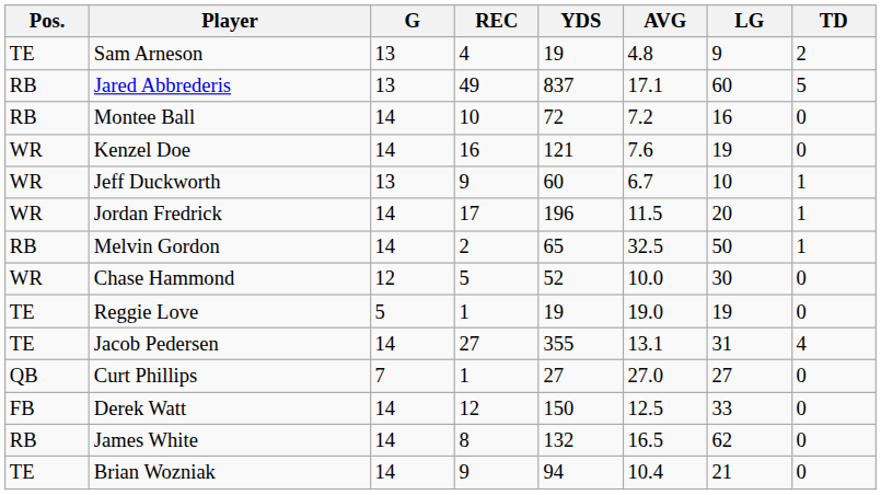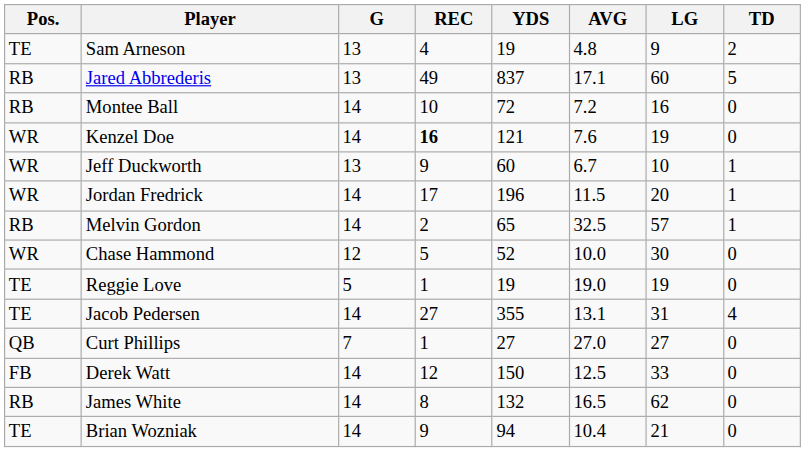 <table class="wikitable sortable">
 <tr>
 <th bgcolor="#DDDDFF" width="6%">Pos.</th>
 <th bgcolor="#DDDDFF" width="20%">Player</th>
 <th bgcolor="#DDDDFF" width="6%">G</th>
 <th bgcolor="#DDDDFF" width="6%">REC</th>
 <th bgcolor="#DDDDFF" width="6%">YDS</th>
 <th bgcolor="#DDDDFF" width="6%">AVG</th>
 <th bgcolor="#DDDDFF" width="6%">LG</th>
 <th bgcolor="#DDDDFF" width="6%">TD</th>
 </tr>
 <tr>
 <td>TE</td>
 <td>Sam Arneson</td>
 <td>13</td>
 <td>4</td>
 <td>19</td>
 <td>4.8</td>
 <td>9</td>
 <td>2</td>
 </tr>
 <tr>
 <td>RB</td>
 <td><a href='#'>Jared Abbrederis</a></td>
 <td>13</td>
 <td>49</td>
 <td>837</td>
 <td>17.1</td>
 <td>60</td>
 <td>5</td>
 </tr>
 <tr>
 <td>RB</td>
 <td>Montee Ball</td>
 <td>14</td>
 <td>10</td>
 <td>72</td>
 <td>7.2</td>
 <td>16</td>
 <td>0</td>
 </tr>
 <tr>
 <td>WR</td>
 <td>Kenzel Doe</td>
 <td>14</td>
-<td>16</td>
+<td><strong>16</strong></td>
 <td>121</td>
 <td>7.6</td>
 <td>19</td>
 <td>0</td>
 </tr>
 <tr>
 <td>WR</td>
 <td>Jeff Duckworth</td>
 <td>13</td>
 <td>9</td>
 <td>60</td>
 <td>6.7</td>
 <td>10</td>
 <td>1</td>
 </tr>
 <tr>
 <td>WR</td>
 <td>Jordan Fredrick</td>
 <td>14</td>
 <td>17</td>
 <td>196</td>
 <td>11.5</td>
 <td>20</td>
 <td>1</td>
 </tr>
 <tr>
 <td>RB</td>
 <td>Melvin Gordon</td>
 <td>14</td>
 <td>2</td>
 <td>65</td>
 <td>32.5</td>
-<td>50</td>
+<td>57</td>
 <td>1</td>
 </tr>
 <tr>
 <td>WR</td>
 <td>Chase Hammond</td>
 <td>12</td>
 <td>5</td>
 <td>52</td>
 <td>10.0</td>
 <td>30</td>
 <td>0</td>
 </tr>
 <tr>
 <td>TE</td>
 <td>Reggie Love</td>
 <td>5</td>
 <td>1</td>
 <td>19</td>
 <td>19.0</td>
 <td>19</td>
 <td>0</td>
 </tr>
 <tr>
 <td>TE</td>
 <td>Jacob Pedersen</td>
 <td>14</td>
 <td>27</td>
 <td>355</td>
 <td>13.1</td>
 <td>31</td>
 <td>4</td>
 </tr>
 <tr>
 <td>QB</td>
 <td>Curt Phillips</td>
 <td>7</td>
 <td>1</td>
 <td>27</td>
 <td>27.0</td>
 <td>27</td>
 <td>0</td>
 </tr>
 <tr>
 <td>FB</td>
 <td>Derek Watt</td>
 <td>14</td>
 <td>12</td>
 <td>150</td>
 <td>12.5</td>
 <td>33</td>
 <td>0</td>
 </tr>
 <tr>
 <td>RB</td>
 <td>James White</td>
 <td>14</td>
 <td>8</td>
 <td>132</td>
 <td>16.5</td>
 <td>62</td>
 <td>0</td>
 </tr>
 <tr>
 <td>TE</td>
 <td>Brian Wozniak</td>
 <td>14</td>
 <td>9</td>
 <td>94</td>
 <td>10.4</td>
 <td>21</td>
 <td>0</td>
 </tr>
 </table>
